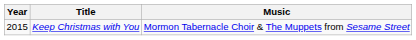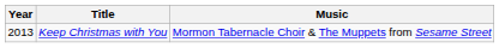 <table class="wikitable sortable">
 <tr>
 <th>Year</th>
 <th>Title</th>
 <th>Music</th>
 </tr>
 <tr>
-<td>2015</td>
+<td>2013</td>
 <td><em><a href='#'>Keep Christmas with You</a></em></td>
 <td><a href='#'>Mormon Tabernacle Choir</a> & <a href='#'>The Muppets</a> from <em><a href='#'>Sesame Street</a></em></td>
 </tr>
 </table>
